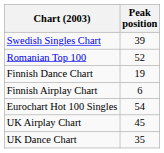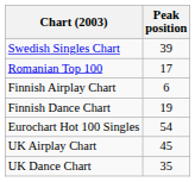 <table class="wikitable">
 <tr>
 <th>Chart (2003)</th>
 <th style="text-align:center;">Peak<br>position</th>
 </tr>
 <tr>
 <td align="left"><a href='#'>Swedish Singles Chart</a></td>
 <td style="text-align:center;">39</td>
 </tr>
 <tr>
 <td align="left"><a href='#'>Romanian Top 100</a></td>
-<td style="text-align:center;">52</td>
+<td style="text-align:center;">17</td>
+</tr>
+<tr>
+<td align="left">Finnish Airplay Chart</td>
+<td style="text-align:center;">6</td>
 </tr>
 <tr>
 <td align="left">Finnish Dance Chart</td>
 <td style="text-align:center;">19</td>
-</tr>
-<tr>
-<td align="left">Finnish Airplay Chart</td>
-<td style="text-align:center;">6</td>
 </tr>
 <tr>
 <td align="left">Eurochart Hot 100 Singles</td>
 <td style="text-align:center;">54</td>
 </tr>
 <tr>
 <td align="left">UK Airplay Chart</td>
 <td style="text-align:center;">45</td>
 </tr>
 <tr>
 <td align="left">UK Dance Chart</td>
 <td style="text-align:center;">35</td>
 </tr>
 </table>
